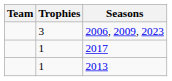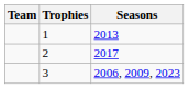 <table class="wikitable sortable">
 <tr>
 <th>Team</th>
 <th>Trophies</th>
 <th>Seasons</th>
 </tr>
 <tr>
 <td></td>
-<td>3</td>
-<td><a href='#'>2006</a>, <a href='#'>2009</a>, <a href='#'>2023</a></td>
+<td>1</td>
+<td><a href='#'>2013</a></td>
 </tr>
 <tr>
 <td></td>
-<td>1</td>
+<td>2</td>
 <td><a href='#'>2017</a></td>
 </tr>
 <tr>
 <td></td>
-<td>1</td>
-<td><a href='#'>2013</a></td>
+<td>3</td>
+<td><a href='#'>2006</a>, <a href='#'>2009</a>, <a href='#'>2023</a></td>
 </tr>
 </table>
